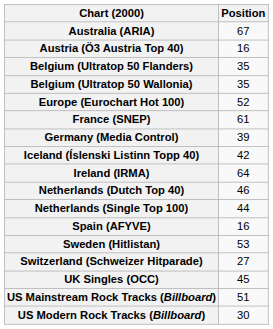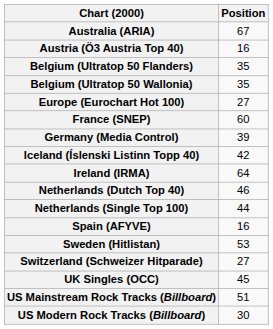 <table class="wikitable sortable plainrowheaders" style="text-align:center">
 <tr>
 <th>Chart (2000)</th>
 <th>Position</th>
 </tr>
 <tr>
 <th scope="row">Australia (ARIA)</th>
 <td>67</td>
 </tr>
 <tr>
 <th scope="row">Austria (Ö3 Austria Top 40)</th>
 <td>16</td>
 </tr>
 <tr>
 <th scope="row">Belgium (Ultratop 50 Flanders)</th>
 <td>35</td>
 </tr>
 <tr>
 <th scope="row">Belgium (Ultratop 50 Wallonia)</th>
 <td>35</td>
 </tr>
 <tr>
 <th scope="row">Europe (Eurochart Hot 100)</th>
-<td>52</td>
+<td>27</td>
 </tr>
 <tr>
 <th scope="row">France (SNEP)</th>
-<td>61</td>
+<td>60</td>
 </tr>
 <tr>
 <th scope="row">Germany (Media Control)</th>
 <td>39</td>
 </tr>
 <tr>
 <th scope="row">Iceland (Íslenski Listinn Topp 40)</th>
 <td>42</td>
 </tr>
 <tr>
 <th scope="row">Ireland (IRMA)</th>
 <td>64</td>
 </tr>
 <tr>
 <th scope="row">Netherlands (Dutch Top 40)</th>
 <td>46</td>
 </tr>
 <tr>
 <th scope="row">Netherlands (Single Top 100)</th>
 <td>44</td>
 </tr>
 <tr>
 <th scope="row">Spain (AFYVE)</th>
 <td>16</td>
 </tr>
 <tr>
 <th scope="row">Sweden (Hitlistan)</th>
 <td>53</td>
 </tr>
 <tr>
 <th scope="row">Switzerland (Schweizer Hitparade)</th>
 <td>27</td>
 </tr>
 <tr>
 <th scope="row">UK Singles (OCC)</th>
 <td>45</td>
 </tr>
 <tr>
 <th scope="row">US Mainstream Rock Tracks (<em>Billboard</em>)</th>
 <td>51</td>
 </tr>
 <tr>
 <th scope="row">US Modern Rock Tracks (<em>Billboard</em>)</th>
 <td>30</td>
 </tr>
 </table>
